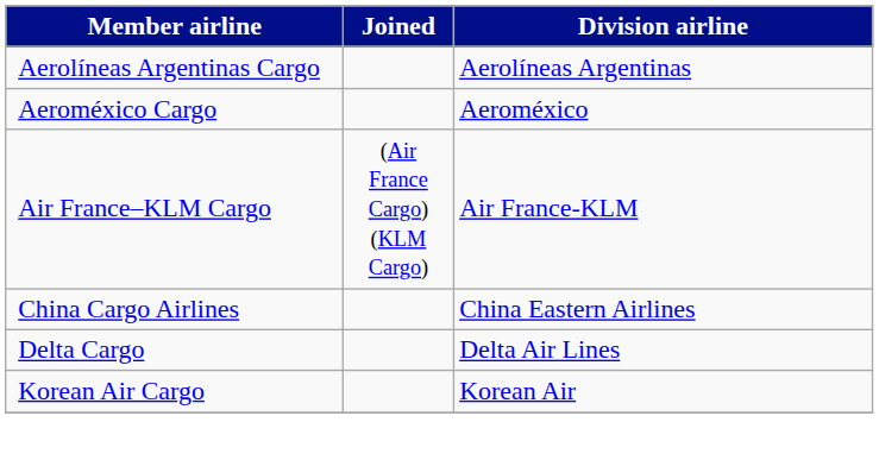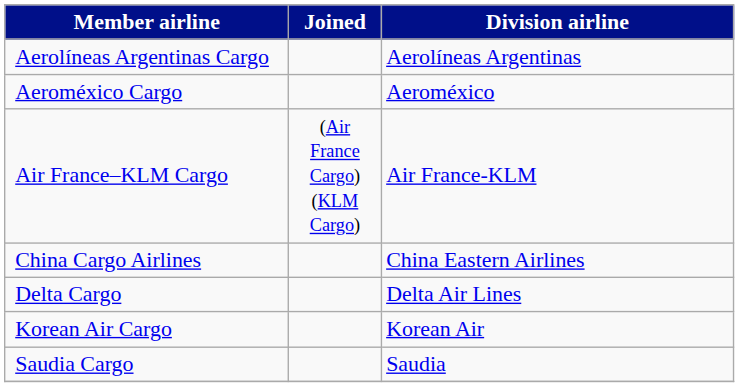 <table class="wikitable sortable toccolours">
 <tr>
 <th style="background:#000f89; color:white; width:200px;">Member airline</th>
 <th style="background:#000f89; color:white; width:60px;">Joined</th>
 <th style="background:#000f89; color:white; width:250px;">Division airline</th>
 </tr>
 <tr>
 <td> <a href='#'>Aerolíneas Argentinas Cargo</a></td>
 <td style="text-align:center;"></td>
 <td><a href='#'>Aerolíneas Argentinas</a></td>
 </tr>
 <tr>
 <td> <a href='#'>Aeroméxico Cargo</a></td>
 <td style="text-align:center;"></td>
 <td><a href='#'>Aeroméxico</a></td>
 </tr>
 <tr>
 <td> <a href='#'>Air France–KLM Cargo</a></td>
 <td style="text-align:center;"> <small>(<a href='#'>Air France Cargo</a>)</small><br> <small>(<a href='#'>KLM Cargo</a>)</small></td>
 <td><a href='#'>Air France-KLM</a></td>
 </tr>
 <tr>
 <td> <a href='#'>China Cargo Airlines</a></td>
 <td style="text-align:center;"></td>
 <td><a href='#'>China Eastern Airlines</a></td>
 </tr>
 <tr>
 <td> <a href='#'>Delta Cargo</a></td>
 <td style="text-align:center;"></td>
 <td><a href='#'>Delta Air Lines</a></td>
 </tr>
 <tr>
 <td> <a href='#'>Korean Air Cargo</a></td>
 <td style="text-align:center;"></td>
 <td><a href='#'>Korean Air</a></td>
 </tr>
 <tr>
+<td> <a href='#'>Saudia Cargo</a></td>
+<td style="text-align:center;"></td>
+<td><a href='#'>Saudia</a></td>
+</tr>
+<tr>
 </tr>
 </table>
